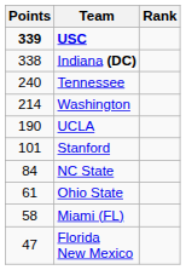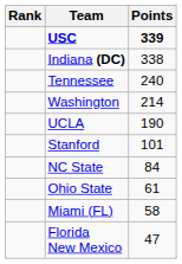 <table class="wikitable sortable" style="text-align:center">
 <tr>
+<th>Rank</th>
+<th>Team</th>
 <th>Points</th>
-<th>Team</th>
-<th>Rank</th>
 </tr>
 <tr>
+<td></td>
+<td align=left><strong><a href='#'>USC</a></strong></td>
 <td><strong>339</strong></td>
-<td align=left><strong><a href='#'>USC</a></strong></td>
-<td></td>
 </tr>
 <tr>
+<td></td>
+<td align=left><a href='#'>Indiana</a> <strong>(DC)</strong></td>
 <td>338</td>
-<td align=left><a href='#'>Indiana</a> <strong>(DC)</strong></td>
-<td></td>
 </tr>
 <tr>
+<td></td>
+<td align=left><a href='#'>Tennessee</a></td>
 <td>240</td>
-<td align=left><a href='#'>Tennessee</a></td>
-<td></td>
 </tr>
 <tr>
+<td></td>
+<td align=left><a href='#'>Washington</a></td>
 <td>214</td>
-<td align=left><a href='#'>Washington</a></td>
-<td></td>
 </tr>
 <tr>
+<td></td>
+<td align=left><a href='#'>UCLA</a></td>
 <td>190</td>
-<td align=left><a href='#'>UCLA</a></td>
-<td></td>
 </tr>
 <tr>
+<td></td>
+<td align=left><a href='#'>Stanford</a></td>
 <td>101</td>
-<td align=left><a href='#'>Stanford</a></td>
-<td></td>
 </tr>
 <tr>
+<td></td>
+<td align=left><a href='#'>NC State</a></td>
 <td>84</td>
-<td align=left><a href='#'>NC State</a></td>
-<td></td>
 </tr>
 <tr>
+<td></td>
+<td align=left><a href='#'>Ohio State</a></td>
 <td>61</td>
-<td align=left><a href='#'>Ohio State</a></td>
-<td></td>
 </tr>
 <tr>
+<td></td>
+<td align=left><a href='#'>Miami (FL)</a></td>
 <td>58</td>
-<td align=left><a href='#'>Miami (FL)</a></td>
-<td></td>
 </tr>
 <tr>
+<td></td>
+<td align=left><a href='#'>Florida</a><br><a href='#'>New Mexico</a></td>
 <td>47</td>
-<td align=left><a href='#'>Florida</a><br><a href='#'>New Mexico</a></td>
-<td></td>
 </tr>
 </table>
